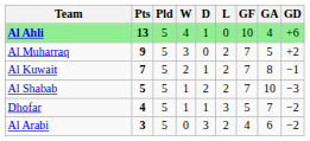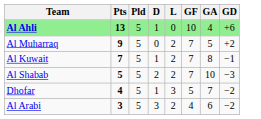 <table class="wikitable" style="text-align: center;">
 <tr>
 <th width="165">Team</th>
 <th width="20">Pts</th>
 <th width="20">Pld</th>
-<th width="20">W</th>
 <th width="20">D</th>
 <th width="20">L</th>
 <th width="20">GF</th>
 <th width="20">GA</th>
 <th width="20">GD</th>
 </tr>
 <tr bgcolor=lightgreen>
 <td style="text-align:left;"> <strong><a href='#'>Al Ahli</a></strong></td>
 <td><strong>13</strong></td>
 <td>5</td>
-<td>4</td>
 <td>1</td>
 <td>0</td>
 <td>10</td>
 <td>4</td>
 <td>+6</td>
 </tr>
 <tr>
 <td style="text-align:left;"> <a href='#'>Al Muharraq</a></td>
 <td><strong>9</strong></td>
 <td>5</td>
-<td>3</td>
 <td>0</td>
 <td>2</td>
 <td>7</td>
 <td>5</td>
 <td>+2</td>
 </tr>
 <tr>
 <td style="text-align:left;"> <a href='#'>Al Kuwait</a></td>
 <td><strong>7</strong></td>
 <td>5</td>
-<td>2</td>
 <td>1</td>
 <td>2</td>
 <td>7</td>
 <td>8</td>
 <td>−1</td>
 </tr>
 <tr>
 <td style="text-align:left;"> <a href='#'>Al Shabab</a></td>
 <td><strong>5</strong></td>
 <td>5</td>
-<td>1</td>
 <td>2</td>
 <td>2</td>
 <td>7</td>
 <td>10</td>
 <td>−3</td>
 </tr>
 <tr>
 <td style="text-align:left;"> <a href='#'>Dhofar</a></td>
 <td><strong>4</strong></td>
 <td>5</td>
 <td>1</td>
-<td>1</td>
 <td>3</td>
 <td>5</td>
 <td>7</td>
 <td>−2</td>
 </tr>
 <tr>
 <td style="text-align:left;"> <a href='#'>Al Arabi</a></td>
 <td><strong>3</strong></td>
 <td>5</td>
-<td>0</td>
 <td>3</td>
 <td>2</td>
 <td>4</td>
 <td>6</td>
 <td>−2</td>
 </tr>
 </table>
